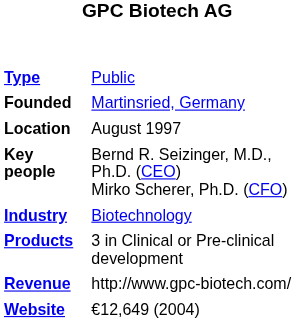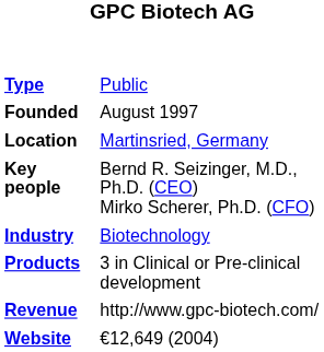 <table class="toccolours" style="float: right; margin: 0 0 1em 1em; width: 20em; font-size: 90%; clear:right;" cellspacing="5">
 <tr>
 <th colspan="2" style="text-align: center; font-size: larger;"><strong>GPC Biotech AG</strong></th>
 </tr>
 <tr>
 <td colspan="2" style="padding: 1em 0; text-align: center;"></td>
 </tr>
 <tr style="vertical-align: top; text-align: left;">
 <td><strong><a href='#'>Type</a></strong></td>
 <td><a href='#'>Public</a></td>
 </tr>
 <tr style="vertical-align: top; text-align: left;">
 <td><strong>Founded</strong></td>
-<td><a href='#'>Martinsried, Germany</a></td>
+<td>August 1997</td>
 </tr>
 <tr style="vertical-align: top; text-align: left;">
 <td><strong>Location</strong></td>
-<td>August 1997</td>
+<td><a href='#'>Martinsried, Germany</a></td>
 </tr>
 <tr style="vertical-align: top; text-align: left;">
 <td><strong>Key people</strong></td>
 <td>Bernd R. Seizinger, M.D., Ph.D. (<a href='#'>CEO</a>)<br>Mirko Scherer, Ph.D. (<a href='#'>CFO</a>)</td>
 </tr>
 <tr style="vertical-align: top; text-align: left;">
 <td><strong><a href='#'>Industry</a></strong></td>
 <td><a href='#'>Biotechnology</a></td>
 </tr>
 <tr style="vertical-align: top; text-align: left;">
 <td><strong><a href='#'>Products</a></strong></td>
 <td>3 in Clinical or Pre-clinical development</td>
 </tr>
 <tr style="vertical-align: top; text-align: left;">
 <td><strong><a href='#'>Revenue</a></strong></td>
 <td>http://www.gpc-biotech.com/</td>
 </tr>
 <tr style="vertical-align: top; text-align: left;">
 <td><strong><a href='#'>Website</a></strong></td>
 <td>€12,649 (2004)</td>
 </tr>
 </table>
